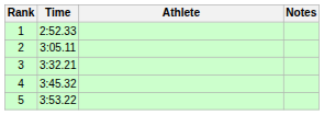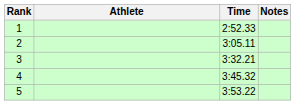 <table class="wikitable" style="text-align:center">
 <tr>
 <th>Rank</th>
+<th Style="width:18em">Athlete</th>
 <th>Time</th>
-<th Style="width:18em">Athlete</th>
 <th>Notes</th>
 </tr>
 <tr style="background:#cfc">
 <td>1</td>
+<td style="text-align:left"></td>
 <td>2:52.33</td>
-<td style="text-align:left"></td>
 <td></td>
 </tr>
 <tr style="background:#cfc">
 <td>2</td>
+<td style="text-align:left"></td>
 <td>3:05.11</td>
-<td style="text-align:left"></td>
 <td></td>
 </tr>
 <tr style="background:#cfc">
 <td>3</td>
+<td style="text-align:left"></td>
 <td>3:32.21</td>
-<td style="text-align:left"></td>
 <td></td>
 </tr>
 <tr style="background:#cfc">
 <td>4</td>
+<td style="text-align:left"></td>
 <td>3:45.32</td>
-<td style="text-align:left"></td>
 <td></td>
 </tr>
 <tr style="background:#cfc">
 <td>5</td>
+<td style="text-align:left"></td>
 <td>3:53.22</td>
-<td style="text-align:left"></td>
 <td></td>
 </tr>
 </table>
